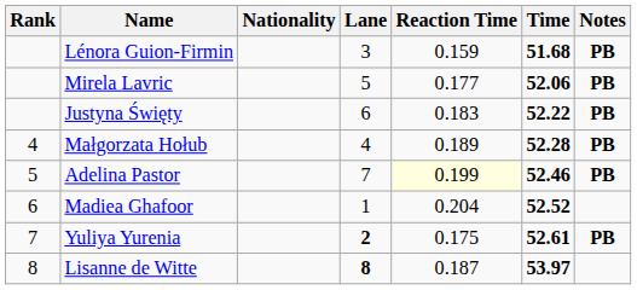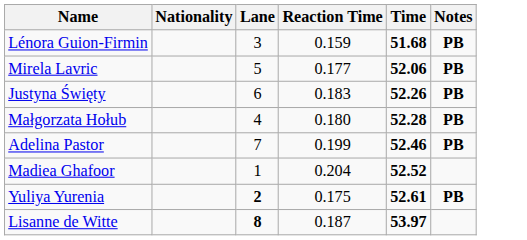 <table class="wikitable sortable" style="text-align:center">
 <tr>
-<th>Rank</th>
 <th>Name</th>
 <th>Nationality</th>
 <th>Lane</th>
 <th>Reaction Time</th>
 <th>Time</th>
 <th>Notes</th>
 </tr>
 <tr>
-<td></td>
 <td align=left><a href='#'>Lénora Guion-Firmin</a></td>
 <td align=left></td>
 <td>3</td>
 <td>0.159</td>
 <td><strong>51.68</strong></td>
 <td><strong>PB</strong></td>
 </tr>
 <tr>
-<td></td>
 <td align=left><a href='#'>Mirela Lavric</a></td>
 <td align=left></td>
 <td>5</td>
 <td>0.177</td>
 <td><strong>52.06</strong></td>
 <td><strong>PB</strong></td>
 </tr>
 <tr>
-<td></td>
 <td align=left><a href='#'>Justyna Święty</a></td>
 <td align=left></td>
 <td>6</td>
 <td>0.183</td>
-<td><strong>52.22</strong></td>
+<td><strong>52.26</strong></td>
 <td><strong>PB</strong></td>
 </tr>
 <tr>
-<td>4</td>
 <td align=left><a href='#'>Małgorzata Hołub</a></td>
 <td align=left></td>
 <td>4</td>
-<td>0.189</td>
+<td>0.180</td>
 <td><strong>52.28</strong></td>
 <td><strong>PB</strong></td>
 </tr>
 <tr>
-<td>5</td>
 <td align=left><a href='#'>Adelina Pastor</a></td>
 <td align=left></td>
 <td>7</td>
-<td style="background: lightyellow;">0.199</td>
+<td>0.199</td>
 <td><strong>52.46</strong></td>
 <td><strong>PB</strong></td>
 </tr>
 <tr>
-<td>6</td>
 <td align=left><a href='#'>Madiea Ghafoor</a></td>
 <td align=left></td>
 <td>1</td>
 <td>0.204</td>
 <td><strong>52.52</strong></td>
 <td></td>
 </tr>
 <tr>
-<td>7</td>
 <td align=left><a href='#'>Yuliya Yurenia</a></td>
 <td align=left></td>
 <td><strong>2</strong></td>
 <td>0.175</td>
 <td><strong>52.61</strong></td>
 <td><strong>PB</strong></td>
 </tr>
 <tr>
-<td>8</td>
 <td align=left><a href='#'>Lisanne de Witte</a></td>
 <td align=left></td>
 <td><strong>8</strong></td>
 <td>0.187</td>
 <td><strong>53.97</strong></td>
 <td></td>
 </tr>
 </table>
